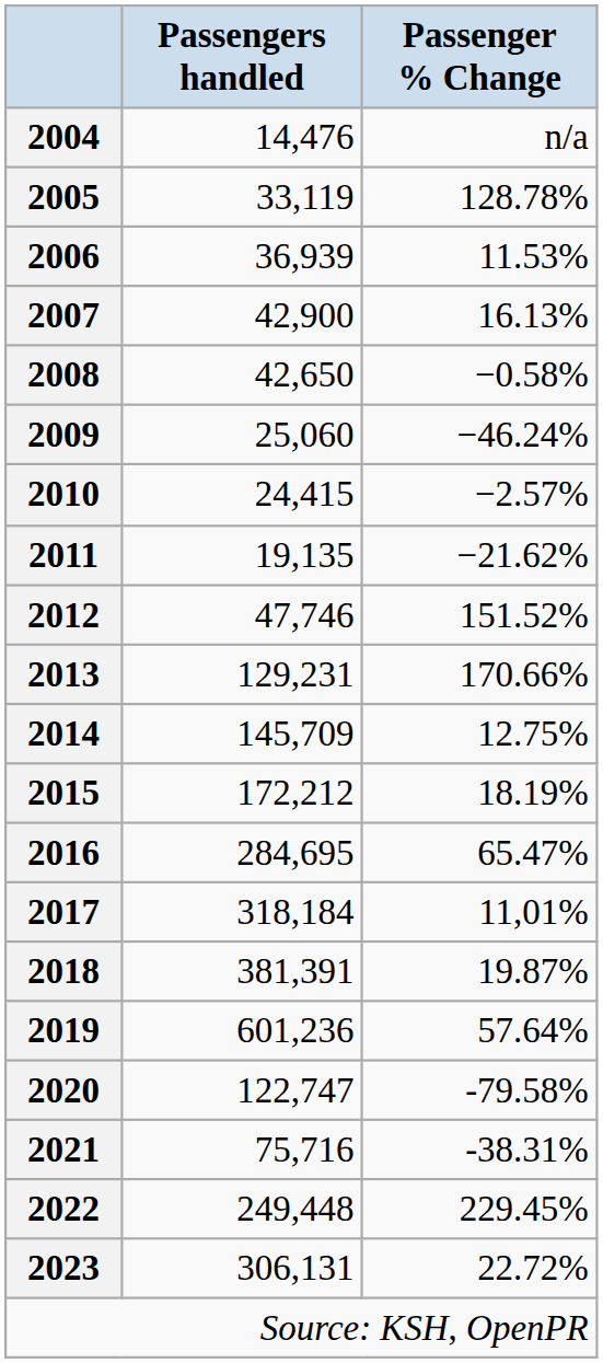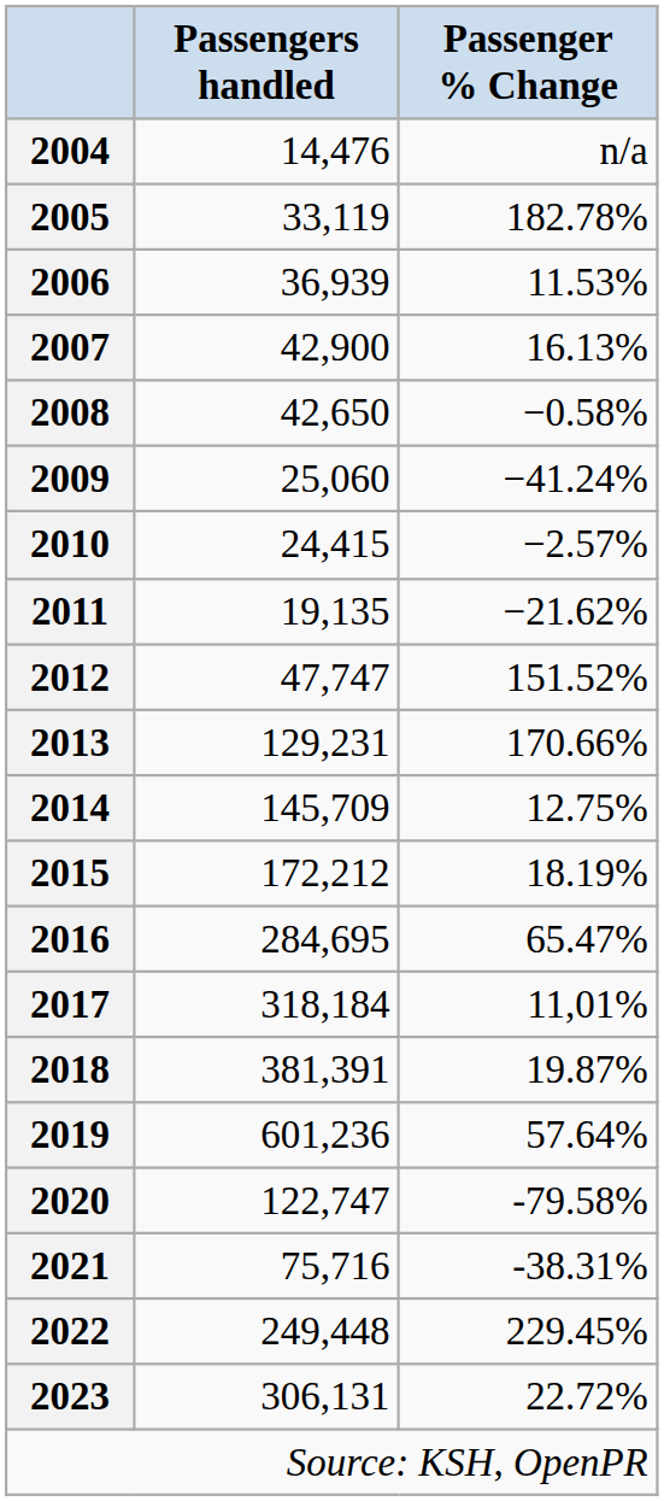 <table class="wikitable" style="text-align:right; width:250px ;font-size: 95%" align=>
 <tr>
 <th style="background:#CCDDEE;"></th>
 <th style="background:#CCDDEE;">Passengers<br>handled</th>
 <th style="background:#CCDDEE;">Passenger<br>% Change</th>
 </tr>
 <tr>
 <th>2004</th>
 <td>14,476</td>
 <td>n/a</td>
 </tr>
 <tr>
 <th>2005</th>
 <td>33,119</td>
-<td>128.78% </td>
+<td>182.78% </td>
 </tr>
 <tr>
 <th>2006</th>
 <td>36,939</td>
 <td>11.53% </td>
 </tr>
 <tr>
 <th>2007</th>
 <td>42,900</td>
 <td>16.13% </td>
 </tr>
 <tr>
 <th>2008</th>
 <td>42,650</td>
 <td>−0.58% </td>
 </tr>
 <tr>
 <th>2009</th>
 <td>25,060</td>
-<td>−46.24% </td>
+<td>−41.24% </td>
 </tr>
 <tr>
 <th>2010</th>
 <td>24,415</td>
 <td>−2.57% </td>
 </tr>
 <tr>
 <th>2011</th>
 <td>19,135</td>
 <td>−21.62% </td>
 </tr>
 <tr>
 <th>2012</th>
-<td>47,746</td>
+<td>47,747</td>
 <td>151.52% </td>
 </tr>
 <tr>
 <th>2013</th>
 <td>129,231</td>
 <td>170.66% </td>
 </tr>
 <tr>
 <th>2014</th>
 <td>145,709</td>
 <td>12.75% </td>
 </tr>
 <tr>
 <th>2015</th>
 <td>172,212</td>
 <td>18.19% </td>
 </tr>
 <tr>
 <th>2016</th>
 <td>284,695</td>
 <td>65.47% </td>
 </tr>
 <tr>
 <th>2017</th>
 <td>318,184</td>
 <td>11,01% </td>
 </tr>
 <tr>
 <th>2018</th>
 <td>381,391</td>
 <td>19.87% </td>
 </tr>
 <tr>
 <th>2019</th>
 <td>601,236</td>
 <td>57.64% </td>
 </tr>
 <tr>
 <th>2020</th>
 <td>122,747</td>
 <td>-79.58% </td>
 </tr>
 <tr>
 <th>2021</th>
 <td>75,716</td>
 <td>-38.31% </td>
 </tr>
 <tr>
 <th>2022</th>
 <td>249,448</td>
 <td>229.45% </td>
 </tr>
 <tr>
 <th>2023</th>
 <td>306,131</td>
 <td>22.72% </td>
 </tr>
 <tr>
 <td colspan="5" style="text-align:right;"><em>Source: KSH</em>, <em>OpenPR</em></td>
 </tr>
 </table>
